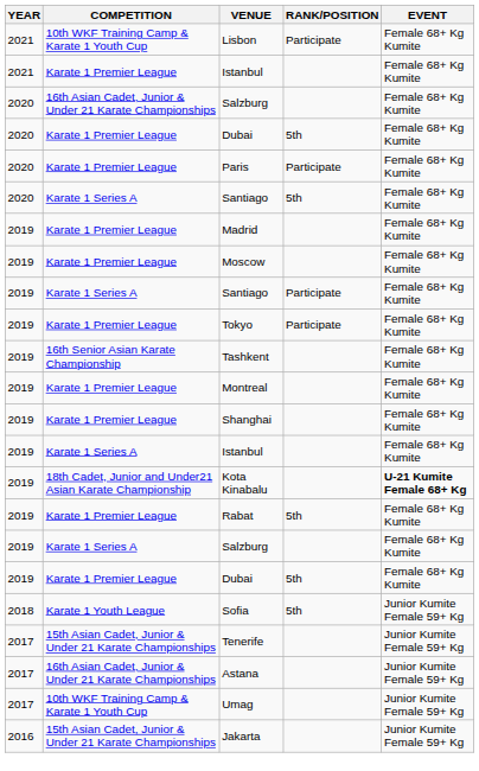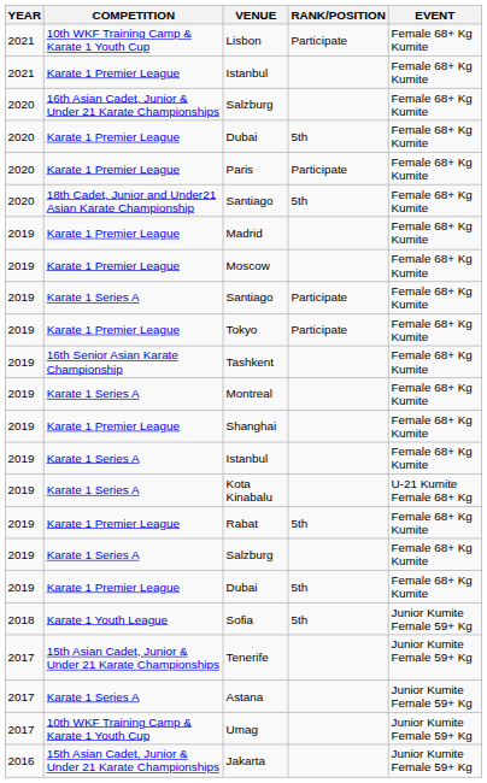 <table class="wikitable sortable" style="font-size: 95%;">
 <tr>
 <th>YEAR</th>
 <th>COMPETITION</th>
 <th>VENUE</th>
 <th>RANK/POSITION</th>
 <th>EVENT</th>
 </tr>
 <tr>
 <td>2021</td>
 <td><a href='#'>10th WKF Training Camp & Karate 1 Youth Cup</a></td>
 <td>Lisbon </td>
 <td>Participate</td>
 <td>Female 68+ Kg Kumite</td>
 </tr>
 <tr>
 <td>2021</td>
 <td><a href='#'>Karate 1 Premier League</a></td>
 <td>Istanbul </td>
 <td></td>
 <td>Female 68+ Kg Kumite</td>
 </tr>
 <tr>
 <td>2020</td>
 <td><a href='#'>16th Asian Cadet, Junior & Under 21 Karate Championships</a></td>
 <td>Salzburg </td>
 <td></td>
 <td>Female 68+ Kg Kumite</td>
 </tr>
 <tr>
 <td>2020</td>
 <td><a href='#'>Karate 1 Premier League</a></td>
 <td>Dubai </td>
 <td>5th</td>
 <td>Female 68+ Kg Kumite</td>
 </tr>
 <tr>
 <td>2020</td>
 <td><a href='#'>Karate 1 Premier League</a></td>
 <td>Paris </td>
 <td>Participate</td>
 <td>Female 68+ Kg Kumite</td>
 </tr>
 <tr>
 <td>2020</td>
-<td><a href='#'>Karate 1 Series A</a></td>
+<td><a href='#'>18th Cadet, Junior and Under21 Asian Karate Championship</a></td>
 <td>Santiago </td>
 <td>5th</td>
 <td>Female 68+ Kg Kumite</td>
 </tr>
 <tr>
 <td>2019</td>
 <td><a href='#'>Karate 1 Premier League</a></td>
 <td>Madrid </td>
 <td></td>
 <td>Female 68+ Kg Kumite</td>
 </tr>
 <tr>
 <td>2019</td>
 <td><a href='#'>Karate 1 Premier League</a></td>
 <td>Moscow </td>
 <td></td>
 <td>Female 68+ Kg Kumite</td>
 </tr>
 <tr>
 <td>2019</td>
 <td><a href='#'>Karate 1 Series A</a></td>
 <td>Santiago </td>
 <td>Participate</td>
 <td>Female 68+ Kg Kumite</td>
 </tr>
 <tr>
 <td>2019</td>
 <td><a href='#'>Karate 1 Premier League</a></td>
 <td>Tokyo </td>
 <td>Participate</td>
 <td>Female 68+ Kg Kumite</td>
 </tr>
 <tr>
 <td>2019</td>
 <td><a href='#'>16th Senior Asian Karate Championship</a></td>
 <td>Tashkent </td>
 <td></td>
 <td>Female 68+ Kg Kumite</td>
 </tr>
 <tr>
 <td>2019</td>
-<td><a href='#'>Karate 1 Premier League</a></td>
+<td><a href='#'>Karate 1 Series A</a></td>
 <td>Montreal </td>
 <td></td>
 <td>Female 68+ Kg Kumite</td>
 </tr>
 <tr>
 <td>2019</td>
 <td><a href='#'>Karate 1 Premier League</a></td>
 <td>Shanghai </td>
 <td></td>
 <td>Female 68+ Kg Kumite</td>
 </tr>
 <tr>
 <td>2019</td>
 <td><a href='#'>Karate 1 Series A</a></td>
 <td>Istanbul </td>
 <td></td>
 <td>Female 68+ Kg Kumite</td>
 </tr>
 <tr>
 <td>2019</td>
-<td><a href='#'>18th Cadet, Junior and Under21 Asian Karate Championship</a></td>
+<td><a href='#'>Karate 1 Series A</a></td>
 <td>Kota Kinabalu </td>
 <td></td>
-<td><strong>U-21 Kumite Female 68+ Kg</strong></td>
+<td>U-21 Kumite Female 68+ Kg</td>
 </tr>
 <tr>
 <td>2019</td>
 <td><a href='#'>Karate 1 Premier League</a></td>
 <td>Rabat </td>
 <td>5th</td>
 <td>Female 68+ Kg Kumite</td>
 </tr>
 <tr>
 <td>2019</td>
 <td><a href='#'>Karate 1 Series A</a></td>
 <td>Salzburg </td>
 <td></td>
 <td>Female 68+ Kg Kumite</td>
 </tr>
 <tr>
 <td>2019</td>
 <td><a href='#'>Karate 1 Premier League</a></td>
 <td>Dubai </td>
 <td>5th</td>
 <td>Female 68+ Kg Kumite</td>
 </tr>
 <tr>
 <td>2018</td>
 <td><a href='#'>Karate 1 Youth League</a></td>
 <td>Sofia </td>
 <td>5th</td>
 <td>Junior Kumite Female 59+ Kg</td>
 </tr>
 <tr>
 <td>2017</td>
 <td><a href='#'>15th Asian Cadet, Junior & Under 21 Karate Championships</a></td>
 <td>Tenerife </td>
 <td></td>
 <td>Junior Kumite Female 59+ Kg  </td>
 </tr>
 <tr>
 <td>2017</td>
-<td><a href='#'>16th Asian Cadet, Junior & Under 21 Karate Championships</a></td>
+<td><a href='#'>Karate 1 Series A</a></td>
 <td>Astana </td>
 <td></td>
 <td>Junior Kumite Female 59+ Kg</td>
 </tr>
 <tr>
 <td>2017</td>
 <td><a href='#'>10th WKF Training Camp & Karate 1 Youth Cup</a></td>
 <td>Umag </td>
 <td></td>
 <td>Junior Kumite Female 59+ Kg</td>
 </tr>
 <tr>
 <td>2016</td>
 <td><a href='#'>15th Asian Cadet, Junior & Under 21 Karate Championships</a></td>
 <td>Jakarta </td>
 <td></td>
 <td>Junior Kumite Female 59+ Kg</td>
 </tr>
 </table>
